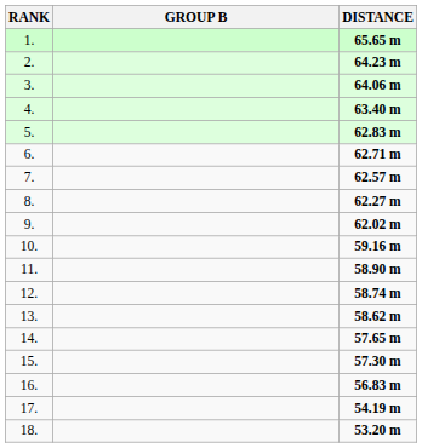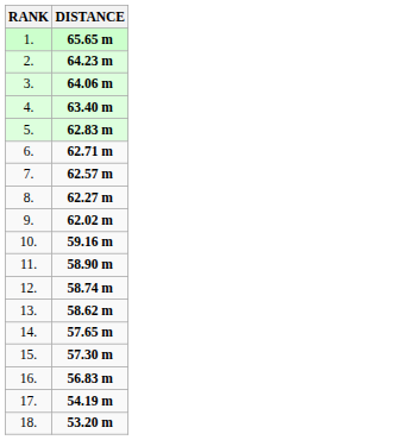 <table class="wikitable" style="border-collapse: collapse; font-size: 90%;">
 <tr>
 <th>RANK</th>
-<th style="width: 20em">GROUP B</th>
 <th style="width: 5em">DISTANCE</th>
 </tr>
 <tr style="background:#ccffcc;">
 <td align="center">1.</td>
-<td></td>
 <td align="center"><strong>65.65 m</strong></td>
 </tr>
 <tr style="background:#ddffdd;">
 <td align="center">2.</td>
-<td></td>
 <td align="center"><strong>64.23 m</strong></td>
 </tr>
 <tr style="background:#ddffdd;">
 <td align="center">3.</td>
-<td></td>
 <td align="center"><strong>64.06 m</strong></td>
 </tr>
 <tr style="background:#ddffdd;">
 <td align="center">4.</td>
-<td></td>
 <td align="center"><strong>63.40 m</strong></td>
 </tr>
 <tr style="background:#ddffdd;">
 <td align="center">5.</td>
-<td></td>
 <td align="center"><strong>62.83 m</strong></td>
 </tr>
 <tr>
 <td align="center">6.</td>
-<td></td>
 <td align="center"><strong>62.71 m</strong></td>
 </tr>
 <tr>
 <td align="center">7.</td>
-<td></td>
 <td align="center"><strong>62.57 m</strong></td>
 </tr>
 <tr>
 <td align="center">8.</td>
-<td></td>
 <td align="center"><strong>62.27 m</strong></td>
 </tr>
 <tr>
 <td align="center">9.</td>
-<td></td>
 <td align="center"><strong>62.02 m</strong></td>
 </tr>
 <tr>
 <td align="center">10.</td>
-<td></td>
 <td align="center"><strong>59.16 m</strong></td>
 </tr>
 <tr>
 <td align="center">11.</td>
-<td></td>
 <td align="center"><strong>58.90 m</strong></td>
 </tr>
 <tr>
 <td align="center">12.</td>
-<td></td>
 <td align="center"><strong>58.74 m</strong></td>
 </tr>
 <tr>
 <td align="center">13.</td>
-<td></td>
 <td align="center"><strong>58.62 m</strong></td>
 </tr>
 <tr>
 <td align="center">14.</td>
-<td></td>
 <td align="center"><strong>57.65 m</strong></td>
 </tr>
 <tr>
 <td align="center">15.</td>
-<td></td>
 <td align="center"><strong>57.30 m</strong></td>
 </tr>
 <tr>
 <td align="center">16.</td>
-<td></td>
 <td align="center"><strong>56.83 m</strong></td>
 </tr>
 <tr>
 <td align="center">17.</td>
-<td></td>
 <td align="center"><strong>54.19 m</strong></td>
 </tr>
 <tr>
 <td align="center">18.</td>
-<td></td>
 <td align="center"><strong>53.20 m</strong></td>
 </tr>
 </table>
